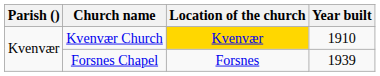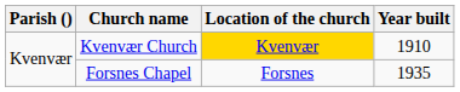 <table class="wikitable" style="text-align:center">
 <tr>
 <th>Parish ()</th>
 <th>Church name</th>
 <th>Location of the church</th>
 <th>Year built</th>
 </tr>
 <tr>
 <td rowspan="2">Kvenvær</td>
 <td><a href='#'>Kvenvær Church</a></td>
 <td style="background: gold;"><a href='#'>Kvenvær</a></td>
 <td>1910</td>
 </tr>
 <tr>
 <td><a href='#'>Forsnes Chapel</a></td>
 <td><a href='#'>Forsnes</a></td>
-<td>1939</td>
+<td>1935</td>
 </tr>
 </table>
